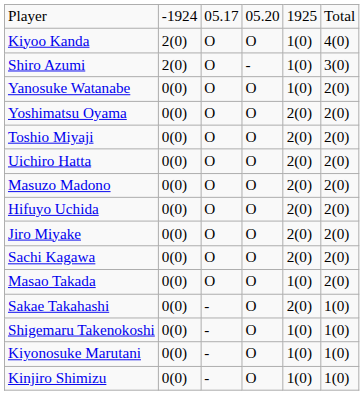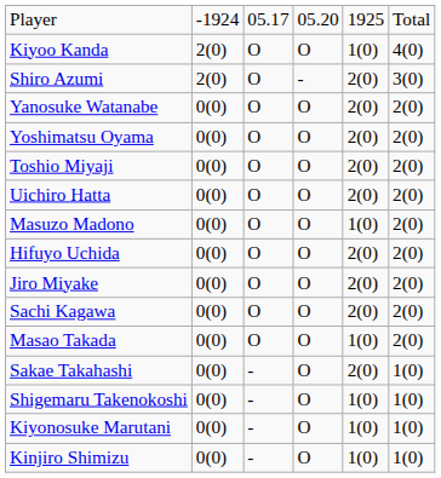 <table class="wikitable" style="text-align:left;">
 <tr>
 <td>Player</td>
 <td>-1924</td>
 <td>05.17</td>
 <td>05.20</td>
 <td>1925</td>
 <td>Total</td>
 </tr>
 <tr>
 <td><a href='#'>Kiyoo Kanda</a></td>
 <td>2(0)</td>
 <td>O</td>
 <td>O</td>
 <td>1(0)</td>
 <td>4(0)</td>
 </tr>
 <tr>
 <td><a href='#'>Shiro Azumi</a></td>
 <td>2(0)</td>
 <td>O</td>
 <td>-</td>
-<td>1(0)</td>
+<td>2(0)</td>
 <td>3(0)</td>
 </tr>
 <tr>
 <td><a href='#'>Yanosuke Watanabe</a></td>
 <td>0(0)</td>
 <td>O</td>
 <td>O</td>
-<td>1(0)</td>
+<td>2(0)</td>
 <td>2(0)</td>
 </tr>
 <tr>
 <td><a href='#'>Yoshimatsu Oyama</a></td>
 <td>0(0)</td>
 <td>O</td>
 <td>O</td>
 <td>2(0)</td>
 <td>2(0)</td>
 </tr>
 <tr>
 <td><a href='#'>Toshio Miyaji</a></td>
 <td>0(0)</td>
 <td>O</td>
 <td>O</td>
 <td>2(0)</td>
 <td>2(0)</td>
 </tr>
 <tr>
 <td><a href='#'>Uichiro Hatta</a></td>
 <td>0(0)</td>
 <td>O</td>
 <td>O</td>
 <td>2(0)</td>
 <td>2(0)</td>
 </tr>
 <tr>
 <td><a href='#'>Masuzo Madono</a></td>
 <td>0(0)</td>
 <td>O</td>
 <td>O</td>
-<td>2(0)</td>
+<td>1(0)</td>
 <td>2(0)</td>
 </tr>
 <tr>
 <td><a href='#'>Hifuyo Uchida</a></td>
 <td>0(0)</td>
 <td>O</td>
 <td>O</td>
 <td>2(0)</td>
 <td>2(0)</td>
 </tr>
 <tr>
 <td><a href='#'>Jiro Miyake</a></td>
 <td>0(0)</td>
 <td>O</td>
 <td>O</td>
 <td>2(0)</td>
 <td>2(0)</td>
 </tr>
 <tr>
 <td><a href='#'>Sachi Kagawa</a></td>
 <td>0(0)</td>
 <td>O</td>
 <td>O</td>
 <td>2(0)</td>
 <td>2(0)</td>
 </tr>
 <tr>
 <td><a href='#'>Masao Takada</a></td>
 <td>0(0)</td>
 <td>O</td>
 <td>O</td>
 <td>1(0)</td>
 <td>2(0)</td>
 </tr>
 <tr>
 <td><a href='#'>Sakae Takahashi</a></td>
 <td>0(0)</td>
 <td>-</td>
 <td>O</td>
 <td>2(0)</td>
 <td>1(0)</td>
 </tr>
 <tr>
 <td><a href='#'>Shigemaru Takenokoshi</a></td>
 <td>0(0)</td>
 <td>-</td>
 <td>O</td>
 <td>1(0)</td>
 <td>1(0)</td>
 </tr>
 <tr>
 <td><a href='#'>Kiyonosuke Marutani</a></td>
 <td>0(0)</td>
 <td>-</td>
 <td>O</td>
 <td>1(0)</td>
 <td>1(0)</td>
 </tr>
 <tr>
 <td><a href='#'>Kinjiro Shimizu</a></td>
 <td>0(0)</td>
 <td>-</td>
 <td>O</td>
 <td>1(0)</td>
 <td>1(0)</td>
 </tr>
 </table>
